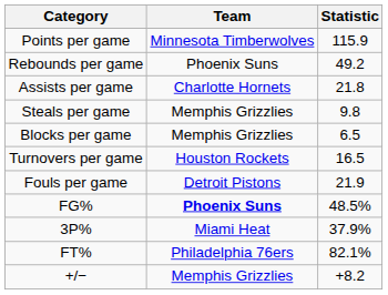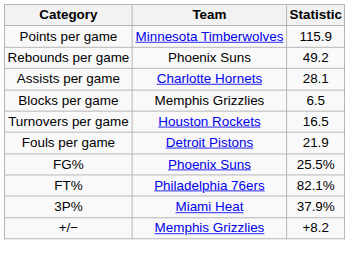 <table class="wikitable" style="text-align:center">
 <tr>
 <th>Category</th>
 <th>Team</th>
 <th>Statistic</th>
 </tr>
 <tr>
 <td>Points per game</td>
 <td><a href='#'>Minnesota Timberwolves</a></td>
 <td>115.9</td>
 </tr>
 <tr>
 <td>Rebounds per game</td>
 <td>Phoenix Suns</td>
 <td>49.2</td>
 </tr>
 <tr>
 <td>Assists per game</td>
 <td><a href='#'>Charlotte Hornets</a></td>
-<td>21.8</td>
-</tr>
-<tr>
-<td>Steals per game</td>
-<td>Memphis Grizzlies</td>
-<td>9.8</td>
+<td>28.1</td>
 </tr>
 <tr>
 <td>Blocks per game</td>
 <td>Memphis Grizzlies</td>
 <td>6.5</td>
 </tr>
 <tr>
 <td>Turnovers per game</td>
 <td><a href='#'>Houston Rockets</a></td>
 <td>16.5</td>
 </tr>
 <tr>
 <td>Fouls per game</td>
 <td><a href='#'>Detroit Pistons</a></td>
 <td>21.9</td>
 </tr>
 <tr>
 <td>FG%</td>
-<td><strong><a href='#'>Phoenix Suns</a></strong></td>
-<td>48.5%</td>
+<td><a href='#'>Phoenix Suns</a></td>
+<td>25.5%</td>
+</tr>
+<tr>
+<td>FT%</td>
+<td><a href='#'>Philadelphia 76ers</a></td>
+<td>82.1%</td>
 </tr>
 <tr>
 <td>3P%</td>
 <td><a href='#'>Miami Heat</a></td>
 <td>37.9%</td>
 </tr>
 <tr>
-<td>FT%</td>
-<td><a href='#'>Philadelphia 76ers</a></td>
-<td>82.1%</td>
-</tr>
-<tr>
 <td>+/−</td>
 <td><a href='#'>Memphis Grizzlies</a></td>
 <td>+8.2</td>
 </tr>
 </table>
